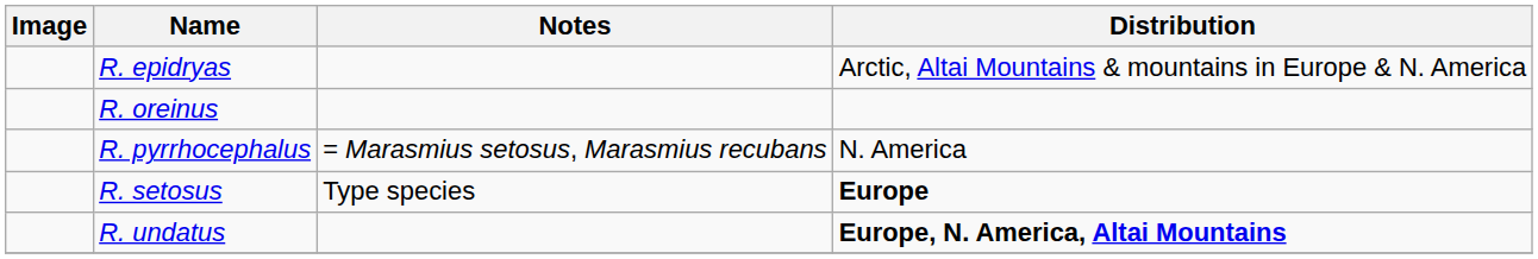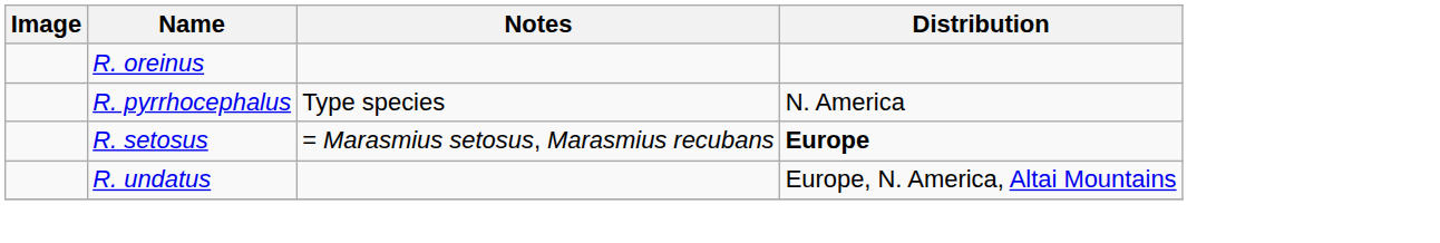 <table class="wikitable sortable">
 <tr>
 <th>Image</th>
 <th>Name</th>
 <th>Notes</th>
 <th>Distribution</th>
-</tr>
-<tr>
-<td></td>
-<td><a href='#'><em>R. epidryas</em></a></td>
-<td></td>
-<td>Arctic, <a href='#'>Altai Mountains</a> & mountains in Europe & N. America</td>
 </tr>
 <tr>
 <td></td>
 <td><a href='#'><em>R. oreinus</em></a></td>
 <td></td>
 <td></td>
 </tr>
 <tr>
 <td></td>
 <td><a href='#'><em>R. pyrrhocephalus</em></a></td>
-<td>= <em>Marasmius setosus</em>, <em>Marasmius recubans</em></td>
+<td>Type species</td>
 <td>N. America</td>
 </tr>
 <tr>
 <td></td>
 <td><a href='#'><em>R. setosus</em></a></td>
-<td>Type species</td>
+<td>= <em>Marasmius setosus</em>, <em>Marasmius recubans</em></td>
 <td><strong>Europe</strong></td>
 </tr>
 <tr>
 <td></td>
 <td><a href='#'><em>R. undatus</em></a></td>
 <td></td>
-<td><strong>Europe, N. America, <a href='#'>Altai Mountains</a></strong></td>
+<td>Europe, N. America, <a href='#'>Altai Mountains</a></td>
 </tr>
 <tr>
 </tr>
 </table>
